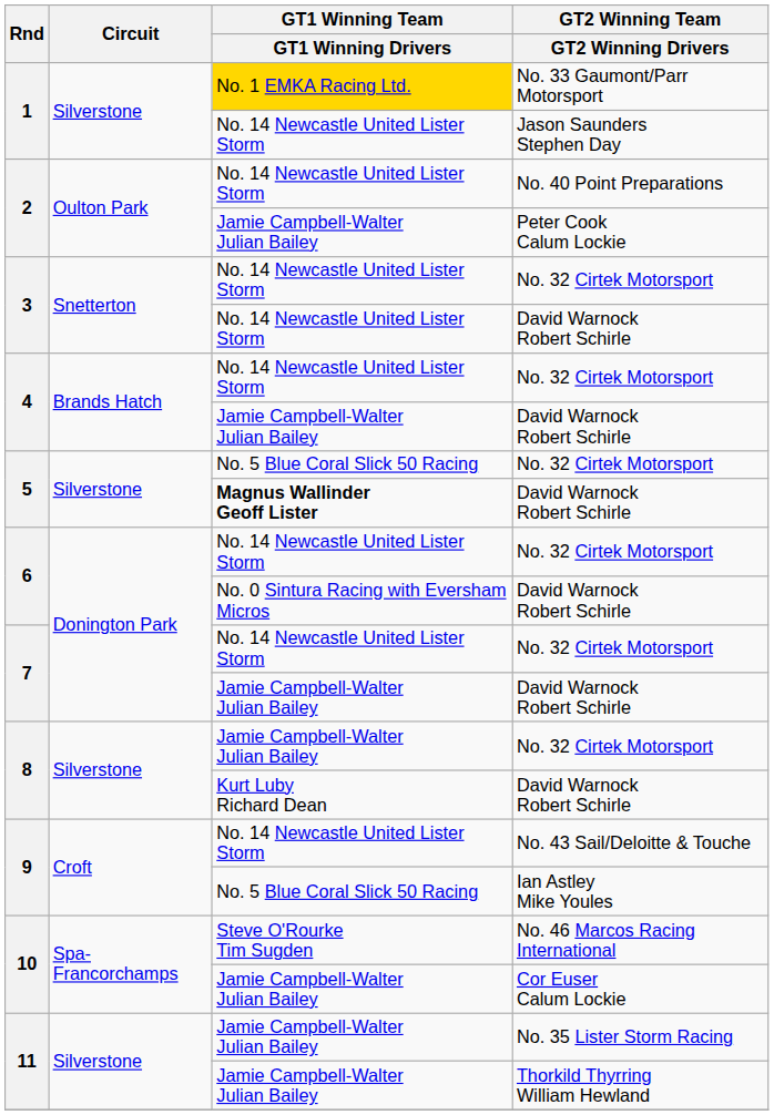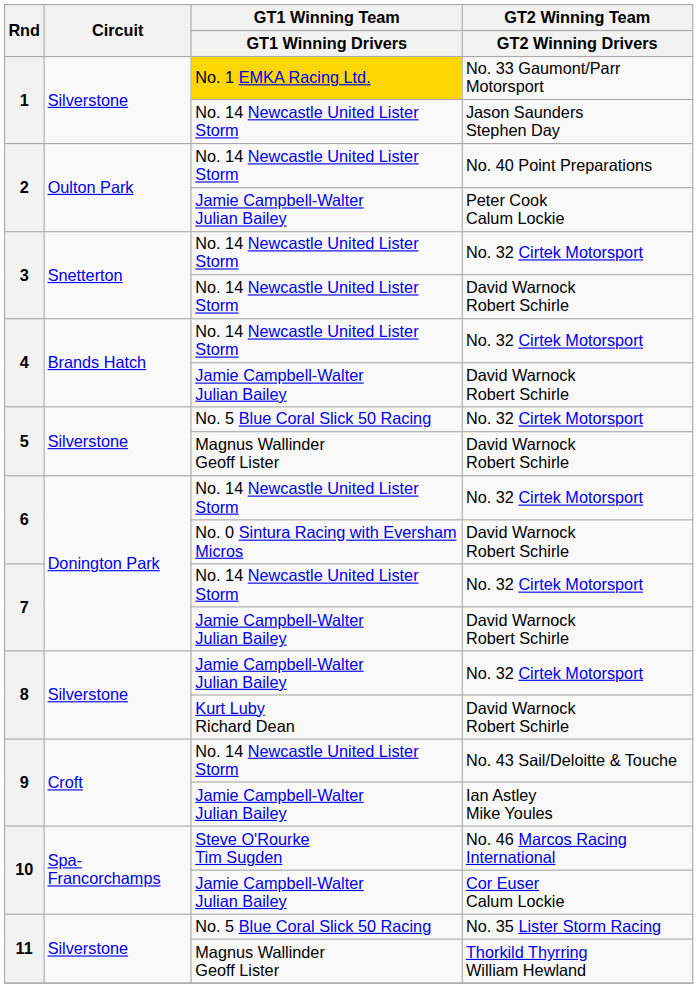 <table class="wikitable" style="font-size: 90%;">
 <tr>
 <th rowspan=2>Rnd</th>
 <th rowspan=2>Circuit</th>
 <th>GT1 Winning Team</th>
 <th>GT2 Winning Team</th>
 </tr>
 <tr>
 <th>GT1 Winning Drivers</th>
 <th>GT2 Winning Drivers</th>
 </tr>
 <tr>
 <th rowspan=2>1</th>
 <td rowspan=2><a href='#'>Silverstone</a></td>
 <td style="background: gold;"> No. 1 <a href='#'>EMKA Racing Ltd.</a></td>
 <td> No. 33 Gaumont/Parr Motorsport</td>
 </tr>
 <tr>
 <td> No. 14 <a href='#'>Newcastle United Lister Storm</a></td>
 <td> Jason Saunders<br> Stephen Day</td>
 </tr>
 <tr>
 <th rowspan=2>2</th>
 <td rowspan=2><a href='#'>Oulton Park</a></td>
 <td> No. 14 <a href='#'>Newcastle United Lister Storm</a></td>
 <td> No. 40 Point Preparations</td>
 </tr>
 <tr>
 <td> <a href='#'>Jamie Campbell-Walter</a><br> <a href='#'>Julian Bailey</a></td>
 <td> Peter Cook<br> Calum Lockie</td>
 </tr>
 <tr>
 <th rowspan=2>3</th>
 <td rowspan=2><a href='#'>Snetterton</a></td>
 <td> No. 14 <a href='#'>Newcastle United Lister Storm</a></td>
 <td> No. 32 <a href='#'>Cirtek Motorsport</a></td>
 </tr>
 <tr>
 <td> No. 14 <a href='#'>Newcastle United Lister Storm</a></td>
 <td> David Warnock<br> Robert Schirle</td>
 </tr>
 <tr>
 <th rowspan=2>4</th>
 <td rowspan=2><a href='#'>Brands Hatch</a></td>
 <td> No. 14 <a href='#'>Newcastle United Lister Storm</a></td>
 <td> No. 32 <a href='#'>Cirtek Motorsport</a></td>
 </tr>
 <tr>
 <td> <a href='#'>Jamie Campbell-Walter</a><br> <a href='#'>Julian Bailey</a></td>
 <td> David Warnock<br> Robert Schirle</td>
 </tr>
 <tr>
 <th rowspan=2>5</th>
 <td rowspan=2><a href='#'>Silverstone</a></td>
 <td> No. 5 <a href='#'>Blue Coral Slick 50 Racing</a></td>
 <td> No. 32 <a href='#'>Cirtek Motorsport</a></td>
 </tr>
 <tr>
-<td><strong> Magnus Wallinder<br> Geoff Lister</strong></td>
+<td> Magnus Wallinder<br> Geoff Lister</td>
 <td> David Warnock<br> Robert Schirle</td>
 </tr>
 <tr>
 <th rowspan=2>6</th>
 <td rowspan=4><a href='#'>Donington Park</a></td>
 <td> No. 14 <a href='#'>Newcastle United Lister Storm</a></td>
 <td> No. 32 <a href='#'>Cirtek Motorsport</a></td>
 </tr>
 <tr>
 <td> No. 0 <a href='#'>Sintura Racing with Eversham Micros</a></td>
 <td> David Warnock<br> Robert Schirle</td>
 </tr>
 <tr>
 <th rowspan=2>7</th>
 <td> No. 14 <a href='#'>Newcastle United Lister Storm</a></td>
 <td> No. 32 <a href='#'>Cirtek Motorsport</a></td>
 </tr>
 <tr>
 <td> <a href='#'>Jamie Campbell-Walter</a><br> <a href='#'>Julian Bailey</a></td>
 <td> David Warnock<br> Robert Schirle</td>
 </tr>
 <tr>
 <th rowspan=2>8</th>
 <td rowspan=2><a href='#'>Silverstone</a></td>
 <td> <a href='#'>Jamie Campbell-Walter</a><br> <a href='#'>Julian Bailey</a></td>
 <td> No. 32 <a href='#'>Cirtek Motorsport</a></td>
 </tr>
 <tr>
 <td> <a href='#'>Kurt Luby</a><br> Richard Dean</td>
 <td> David Warnock<br> Robert Schirle</td>
 </tr>
 <tr>
 <th rowspan=2>9</th>
 <td rowspan=2><a href='#'>Croft</a></td>
 <td> No. 14 <a href='#'>Newcastle United Lister Storm</a></td>
 <td> No. 43 Sail/Deloitte & Touche</td>
 </tr>
 <tr>
-<td> No. 5 <a href='#'>Blue Coral Slick 50 Racing</a></td>
+<td> <a href='#'>Jamie Campbell-Walter</a><br> <a href='#'>Julian Bailey</a></td>
 <td> Ian Astley<br> Mike Youles</td>
 </tr>
 <tr>
 <th rowspan=2>10</th>
 <td rowspan=2><a href='#'>Spa-Francorchamps</a></td>
 <td> <a href='#'>Steve O'Rourke</a><br> <a href='#'>Tim Sugden</a></td>
 <td> No. 46 <a href='#'>Marcos Racing International</a></td>
 </tr>
 <tr>
 <td> <a href='#'>Jamie Campbell-Walter</a><br> <a href='#'>Julian Bailey</a></td>
 <td> <a href='#'>Cor Euser</a><br> Calum Lockie</td>
 </tr>
 <tr>
 <th rowspan=2>11</th>
 <td rowspan=2><a href='#'>Silverstone</a></td>
-<td> <a href='#'>Jamie Campbell-Walter</a><br> <a href='#'>Julian Bailey</a></td>
+<td> No. 5 <a href='#'>Blue Coral Slick 50 Racing</a></td>
 <td> No. 35 <a href='#'>Lister Storm Racing</a></td>
 </tr>
 <tr>
-<td> <a href='#'>Jamie Campbell-Walter</a><br> <a href='#'>Julian Bailey</a></td>
+<td> Magnus Wallinder<br> Geoff Lister</td>
 <td> <a href='#'>Thorkild Thyrring</a><br> William Hewland</td>
 </tr>
 <tr>
 </tr>
 </table>
